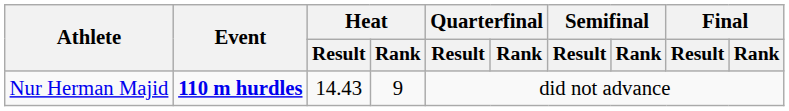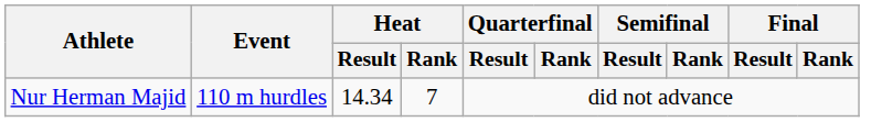 <table class="wikitable" style="font-size:90%">
 <tr>
 <th rowspan="2">Athlete</th>
 <th rowspan="2">Event</th>
 <th colspan="2">Heat</th>
 <th colspan="2">Quarterfinal</th>
 <th colspan="2">Semifinal</th>
 <th colspan="2">Final</th>
 </tr>
 <tr style="font-size:95%">
 <th>Result</th>
 <th>Rank</th>
 <th>Result</th>
 <th>Rank</th>
 <th>Result</th>
 <th>Rank</th>
 <th>Result</th>
 <th>Rank</th>
 </tr>
 <tr align=center>
 <td align=left><a href='#'>Nur Herman Majid</a></td>
-<td align=left><strong><a href='#'>110 m hurdles</a></strong></td>
-<td>14.43</td>
-<td>9</td>
+<td align=left><a href='#'>110 m hurdles</a></td>
+<td>14.34</td>
+<td>7</td>
 <td colspan=6>did not advance</td>
 </tr>
 </table>
